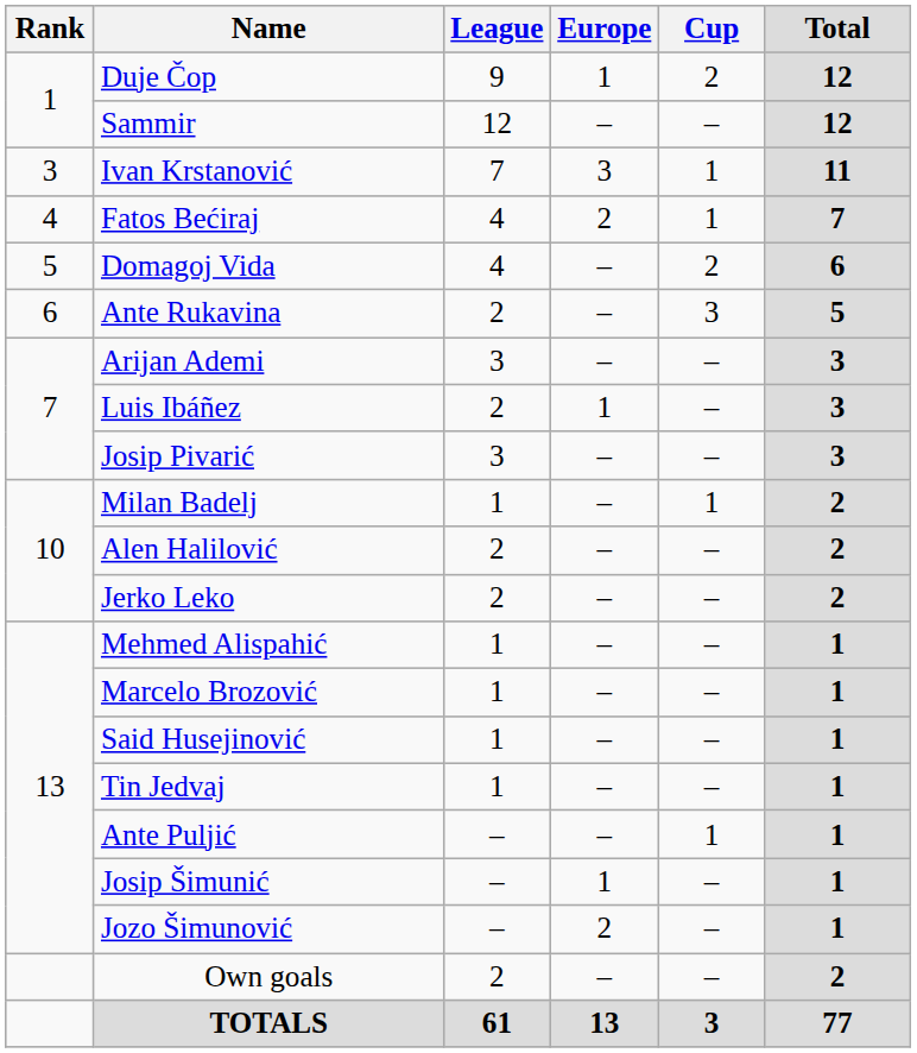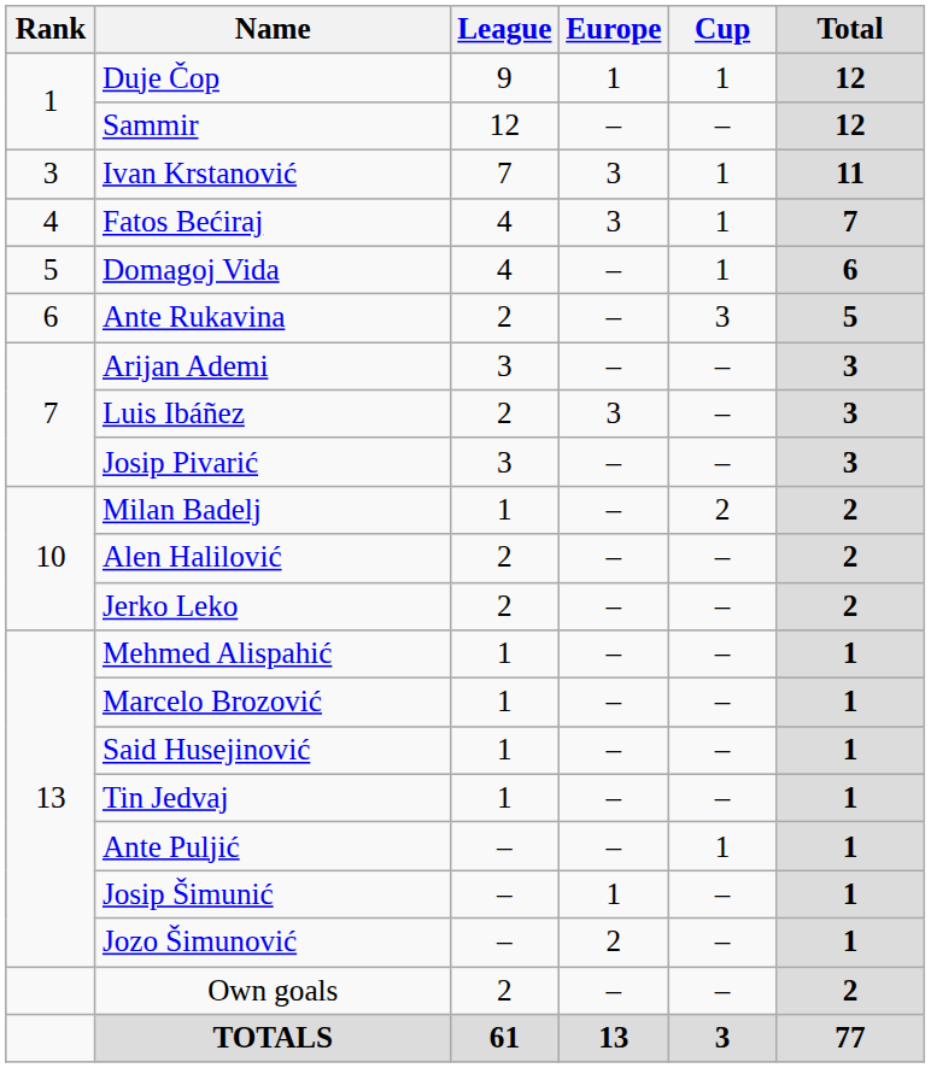 <table class="wikitable" style="text-align: center;">
 <tr>
 <th width=40>Rank</th>
 <th width=180>Name</th>
 <th width=50><a href='#'>League</a></th>
 <th width=50><a href='#'>Europe</a></th>
 <th width=50><a href='#'>Cup</a></th>
 <th width=70 style="background: #DCDCDC">Total</th>
 </tr>
 <tr>
 <td rowspan=2>1</td>
 <td style="text-align:left;"> <a href='#'>Duje Čop</a></td>
 <td>9</td>
 <td>1</td>
-<td>2</td>
+<td>1</td>
 <th style="background: #DCDCDC">12</th>
 </tr>
 <tr>
 <td style="text-align:left;"> <a href='#'>Sammir</a></td>
 <td>12</td>
 <td>–</td>
 <td>–</td>
 <th style="background: #DCDCDC">12</th>
 </tr>
 <tr>
 <td rowspan=1>3</td>
 <td style="text-align:left;"> <a href='#'>Ivan Krstanović</a></td>
 <td>7</td>
 <td>3</td>
 <td>1</td>
 <th style="background: #DCDCDC">11</th>
 </tr>
 <tr>
 <td rowspan=1>4</td>
 <td style="text-align:left;"> <a href='#'>Fatos Bećiraj</a></td>
 <td>4</td>
-<td>2</td>
+<td>3</td>
 <td>1</td>
 <th style="background: #DCDCDC">7</th>
 </tr>
 <tr>
 <td rowspan=1>5</td>
 <td style="text-align:left;"> <a href='#'>Domagoj Vida</a></td>
 <td>4</td>
 <td>–</td>
-<td>2</td>
+<td>1</td>
 <th style="background: #DCDCDC">6</th>
 </tr>
 <tr>
 <td rowspan=1>6</td>
 <td style="text-align:left;"> <a href='#'>Ante Rukavina</a></td>
 <td>2</td>
 <td>–</td>
 <td>3</td>
 <th style="background: #DCDCDC">5</th>
 </tr>
 <tr>
 <td rowspan=3>7</td>
 <td style="text-align:left;"> <a href='#'>Arijan Ademi</a></td>
 <td>3</td>
 <td>–</td>
 <td>–</td>
 <th style="background: #DCDCDC">3</th>
 </tr>
 <tr>
 <td style="text-align:left;"> <a href='#'>Luis Ibáñez</a></td>
 <td>2</td>
-<td>1</td>
+<td>3</td>
 <td>–</td>
 <th style="background: #DCDCDC">3</th>
 </tr>
 <tr>
 <td style="text-align:left;"> <a href='#'>Josip Pivarić</a></td>
 <td>3</td>
 <td>–</td>
 <td>–</td>
 <th style="background: #DCDCDC">3</th>
 </tr>
 <tr>
 <td rowspan=3>10</td>
 <td style="text-align:left;"> <a href='#'>Milan Badelj</a></td>
 <td>1</td>
 <td>–</td>
-<td>1</td>
+<td>2</td>
 <th style="background: #DCDCDC">2</th>
 </tr>
 <tr>
 <td style="text-align:left;"> <a href='#'>Alen Halilović</a></td>
 <td>2</td>
 <td>–</td>
 <td>–</td>
 <th style="background: #DCDCDC">2</th>
 </tr>
 <tr>
 <td style="text-align:left;"> <a href='#'>Jerko Leko</a></td>
 <td>2</td>
 <td>–</td>
 <td>–</td>
 <th style="background: #DCDCDC">2</th>
 </tr>
 <tr>
 <td rowspan=7>13</td>
 <td style="text-align:left;"> <a href='#'>Mehmed Alispahić</a></td>
 <td>1</td>
 <td>–</td>
 <td>–</td>
 <th style="background: #DCDCDC">1</th>
 </tr>
 <tr>
 <td style="text-align:left;"> <a href='#'>Marcelo Brozović</a></td>
 <td>1</td>
 <td>–</td>
 <td>–</td>
 <th style="background: #DCDCDC">1</th>
 </tr>
 <tr>
 <td style="text-align:left;"> <a href='#'>Said Husejinović</a></td>
 <td>1</td>
 <td>–</td>
 <td>–</td>
 <th style="background: #DCDCDC">1</th>
 </tr>
 <tr>
 <td style="text-align:left;"> <a href='#'>Tin Jedvaj</a></td>
 <td>1</td>
 <td>–</td>
 <td>–</td>
 <th style="background: #DCDCDC">1</th>
 </tr>
 <tr>
 <td style="text-align:left;"> <a href='#'>Ante Puljić</a></td>
 <td>–</td>
 <td>–</td>
 <td>1</td>
 <th style="background: #DCDCDC">1</th>
 </tr>
 <tr>
 <td style="text-align:left;"> <a href='#'>Josip Šimunić</a></td>
 <td>–</td>
 <td>1</td>
 <td>–</td>
 <th style="background: #DCDCDC">1</th>
 </tr>
 <tr>
 <td style="text-align:left;"> <a href='#'>Jozo Šimunović</a></td>
 <td>–</td>
 <td>2</td>
 <td>–</td>
 <th style="background: #DCDCDC">1</th>
 </tr>
 <tr>
 <td></td>
 <td style="text-align:center;">Own goals</td>
 <td>2</td>
 <td>–</td>
 <td>–</td>
 <th style="background: #DCDCDC">2</th>
 </tr>
 <tr>
 <td></td>
 <th style="background: #DCDCDC">TOTALS</th>
 <th style="background: #DCDCDC">61</th>
 <th style="background: #DCDCDC">13</th>
 <th style="background: #DCDCDC">3</th>
 <th style="background: #DCDCDC">77</th>
 </tr>
 </table>
